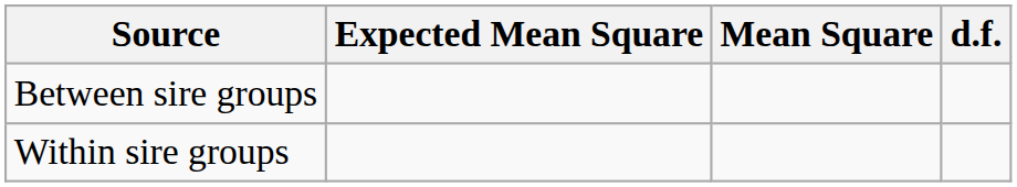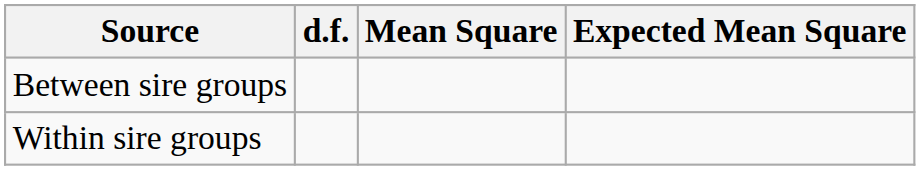 <table class="wikitable">
 <tr>
 <th>Source</th>
+<th>d.f.</th>
+<th>Mean Square</th>
 <th>Expected Mean Square</th>
-<th>Mean Square</th>
-<th>d.f.</th>
 </tr>
 <tr>
 <td>Between sire groups</td>
 <td></td>
 <td></td>
 <td></td>
 </tr>
 <tr>
 <td>Within sire groups</td>
 <td></td>
 <td></td>
 <td></td>
 </tr>
 </table>
